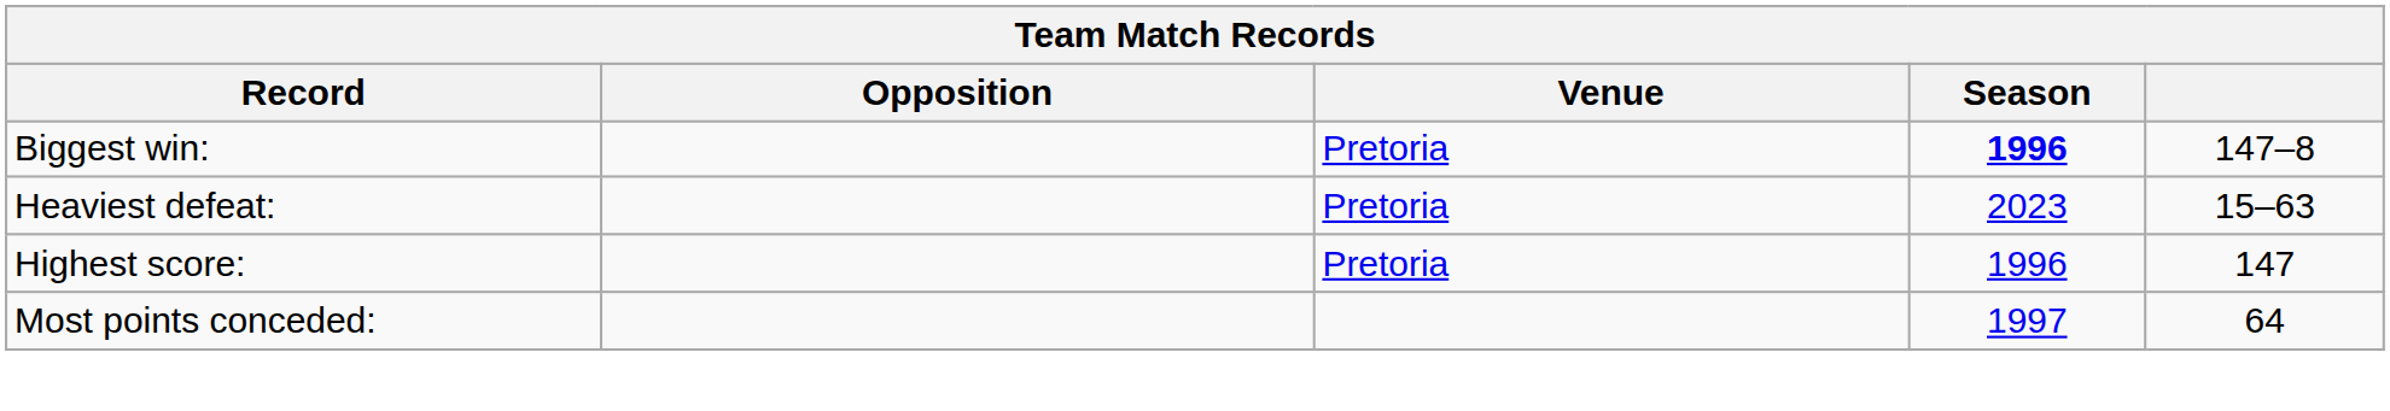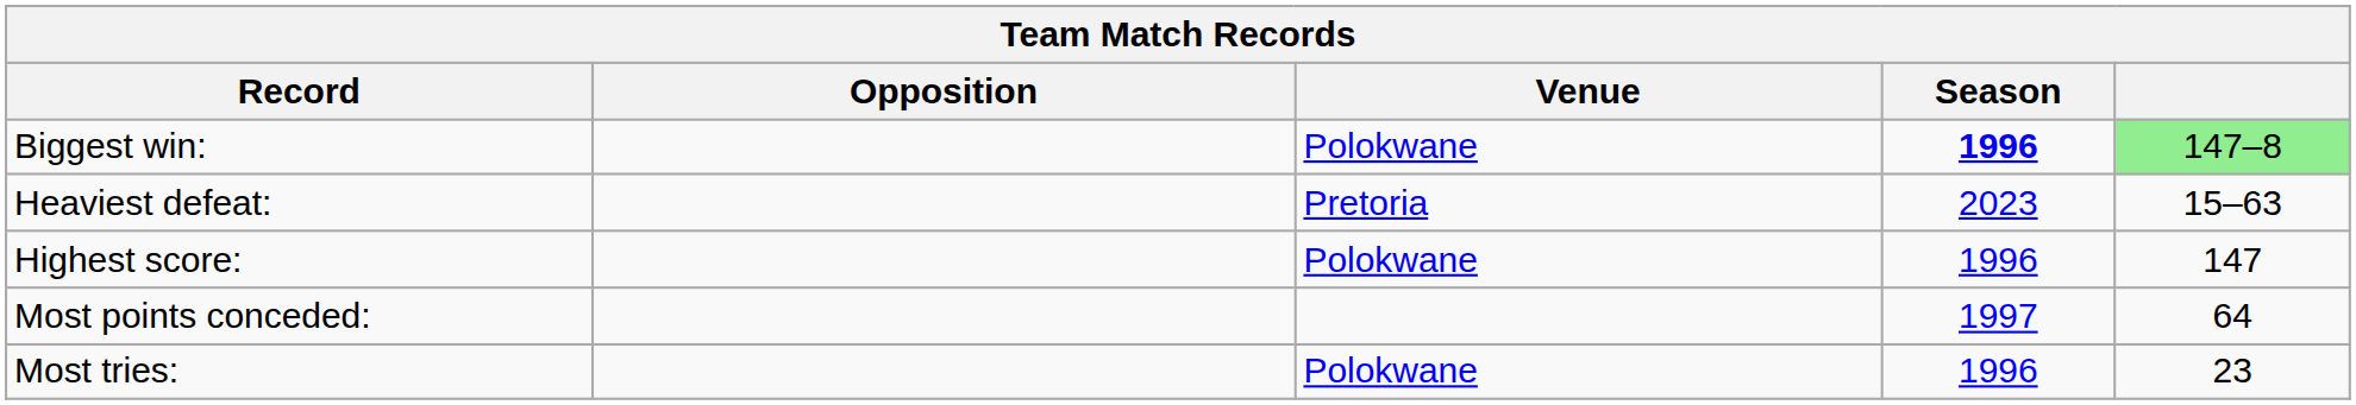 <table class="wikitable collapsible" style="text-align:left; font-size:90%; width:75%;">
 <tr>
 <th colspan="5">Team Match Records</th>
 </tr>
 <tr>
 <th style="width:25%;">Record</th>
 <th style="width:30%;">Opposition</th>
 <th style="width:25%;">Venue</th>
 <th style="width:10%;">Season</th>
 <th style="width:10%;"><br></th>
 </tr>
 <tr>
 <td>Biggest win:</td>
 <td></td>
-<td><a href='#'>Pretoria</a></td>
+<td><a href='#'>Polokwane</a></td>
 <td style="text-align:center"><strong><a href='#'>1996</a></strong></td>
-<td style="text-align:center">147–8</td>
+<td style="background: lightgreen; text-align:center">147–8</td>
 </tr>
 <tr>
 <td>Heaviest defeat:</td>
 <td></td>
 <td><a href='#'>Pretoria</a></td>
 <td style="text-align:center"><a href='#'>2023</a></td>
 <td style="text-align:center">15–63</td>
 </tr>
 <tr>
 <td>Highest score:</td>
 <td></td>
-<td><a href='#'>Pretoria</a></td>
+<td><a href='#'>Polokwane</a></td>
 <td style="text-align:center"><a href='#'>1996</a></td>
 <td style="text-align:center">147</td>
 </tr>
 <tr>
 <td>Most points conceded:</td>
 <td></td>
 <td></td>
 <td style="text-align:center"><a href='#'>1997</a></td>
 <td style="text-align:center">64</td>
 </tr>
+<tr>
+<td>Most tries:</td>
+<td></td>
+<td><a href='#'>Polokwane</a></td>
+<td style="text-align:center"><a href='#'>1996</a></td>
+<td style="text-align:center">23</td>
+</tr>
 </table>
